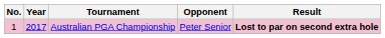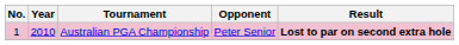 <table class="wikitable" style="font-size:95%;">
 <tr>
 <th>No.</th>
 <th>Year</th>
 <th>Tournament</th>
 <th>Opponent</th>
 <th>Result</th>
 </tr>
 <tr style="background:#F2C1D1;">
 <td align=center>1</td>
-<td><a href='#'>2017</a></td>
+<td><a href='#'>2010</a></td>
 <td><a href='#'>Australian PGA Championship</a></td>
 <td> <a href='#'>Peter Senior</a></td>
 <td><strong>Lost to par on second extra hole</strong></td>
 </tr>
 </table>
